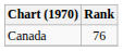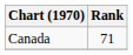 <table class="wikitable">
 <tr>
 <th align="left">Chart (1970)</th>
 <th style="text-align:center;">Rank</th>
 </tr>
 <tr>
 <td>Canada</td>
-<td style="text-align:center;">76</td>
+<td style="text-align:center;">71</td>
 </tr>
 <tr>
 </tr>
 </table>
